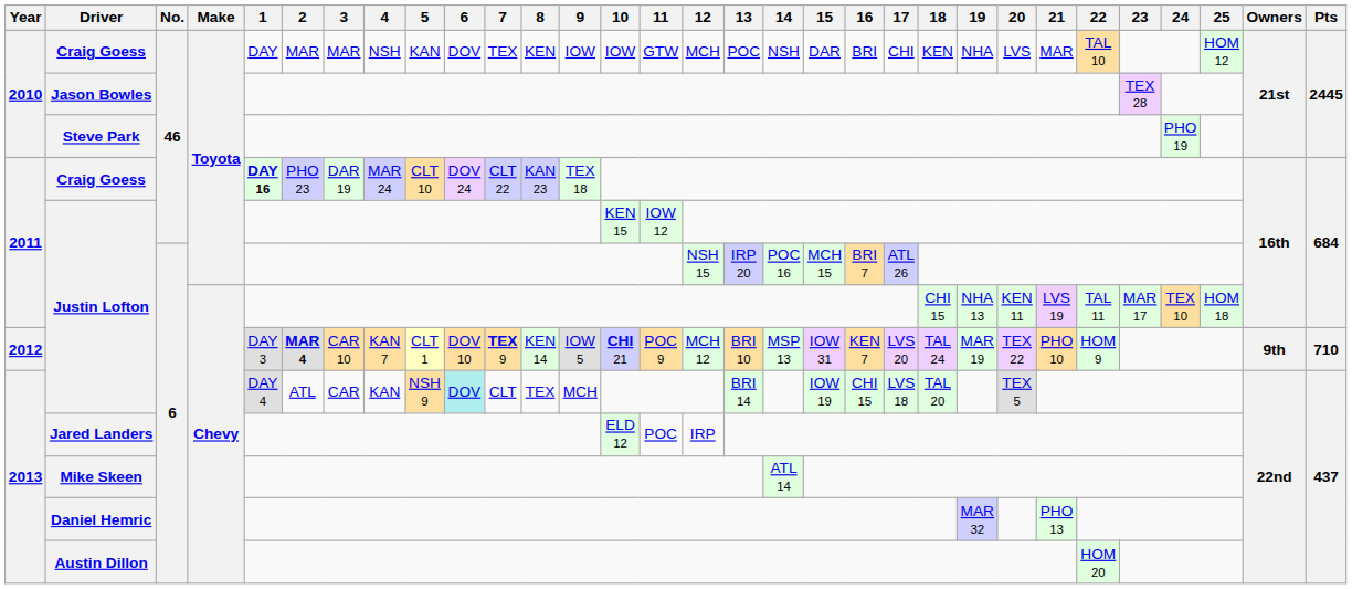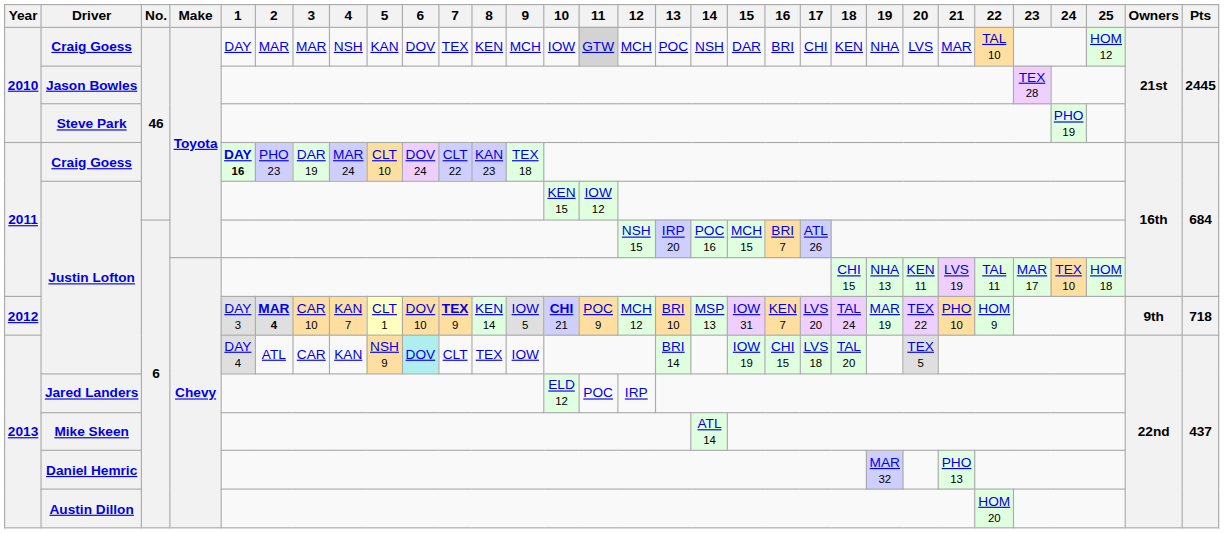 <table class="wikitable" style="text-align:center; font-size:75%">
 <tr>
 <th>Year</th>
 <th>Driver</th>
 <th>No.</th>
 <th>Make</th>
 <th>1</th>
 <th>2</th>
 <th>3</th>
 <th>4</th>
 <th>5</th>
 <th>6</th>
 <th>7</th>
 <th>8</th>
 <th>9</th>
 <th>10</th>
 <th>11</th>
 <th>12</th>
 <th>13</th>
 <th>14</th>
 <th>15</th>
 <th>16</th>
 <th>17</th>
 <th>18</th>
 <th>19</th>
 <th>20</th>
 <th>21</th>
 <th>22</th>
 <th>23</th>
 <th>24</th>
 <th>25</th>
 <th>Owners</th>
 <th>Pts</th>
 </tr>
 <tr>
 <th rowspan=3><a href='#'>2010</a></th>
 <th><a href='#'>Craig Goess</a></th>
 <th rowspan=5>46</th>
 <th rowspan=6><a href='#'>Toyota</a></th>
 <td><a href='#'>DAY</a></td>
 <td><a href='#'>MAR</a></td>
 <td><a href='#'>MAR</a></td>
 <td><a href='#'>NSH</a></td>
 <td><a href='#'>KAN</a></td>
 <td><a href='#'>DOV</a></td>
 <td><a href='#'>TEX</a></td>
 <td><a href='#'>KEN</a></td>
+<td><a href='#'>MCH</a></td>
 <td><a href='#'>IOW</a></td>
-<td><a href='#'>IOW</a></td>
-<td><a href='#'>GTW</a></td>
+<td style="background: lightgrey;"><a href='#'>GTW</a></td>
 <td><a href='#'>MCH</a></td>
 <td><a href='#'>POC</a></td>
 <td><a href='#'>NSH</a></td>
 <td><a href='#'>DAR</a></td>
 <td><a href='#'>BRI</a></td>
 <td><a href='#'>CHI</a></td>
 <td><a href='#'>KEN</a></td>
 <td><a href='#'>NHA</a></td>
 <td><a href='#'>LVS</a></td>
 <td><a href='#'>MAR</a></td>
 <td style="background:#FFDF9F;"><a href='#'>TAL</a><br><small>10</small></td>
 <td colspan=2></td>
 <td style="background:#DFFFDF;"><a href='#'>HOM</a><br><small>12</small></td>
 <th rowspan=3>21st</th>
 <th rowspan=3>2445</th>
 </tr>
 <tr>
 <th><a href='#'>Jason Bowles</a></th>
 <td colspan=22></td>
 <td style="background:#EFCFFF;"><a href='#'>TEX</a><br><small>28</small></td>
 <td colspan=2></td>
 </tr>
 <tr>
 <th><a href='#'>Steve Park</a></th>
 <td colspan=23></td>
 <td style="background:#DFFFDF;"><a href='#'>PHO</a><br><small>19</small></td>
 <td></td>
 </tr>
 <tr>
 <th rowspan=4><a href='#'>2011</a></th>
 <th><a href='#'>Craig Goess</a></th>
 <td style="background:#DFFFDF;"><strong><a href='#'>DAY</a><br><small>16</small></strong></td>
 <td style="background:#CFCFFF;"><a href='#'>PHO</a><br><small>23</small></td>
 <td style="background:#DFFFDF;"><a href='#'>DAR</a><br><small>19</small></td>
 <td style="background:#CFCFFF;"><a href='#'>MAR</a><br><small>24</small></td>
 <td style="background:#FFDF9F;"><a href='#'>CLT</a><br><small>10</small></td>
 <td style="background:#EFCFFF;"><a href='#'>DOV</a><br><small>24</small></td>
 <td style="background:#CFCFFF;"><a href='#'>CLT</a><br><small>22</small></td>
 <td style="background:#CFCFFF;"><a href='#'>KAN</a><br><small>23</small></td>
 <td style="background:#DFFFDF;"><a href='#'>TEX</a><br><small>18</small></td>
 <td colspan=16></td>
 <th rowspan=4>16th</th>
 <th rowspan=4>684</th>
 </tr>
 <tr>
 <th rowspan=5><a href='#'>Justin Lofton</a></th>
 <td colspan=9></td>
 <td style="background:#DFFFDF;"><a href='#'>KEN</a><br><small>15</small></td>
 <td style="background:#DFFFDF;"><a href='#'>IOW</a><br><small>12</small></td>
 <td colspan=14></td>
 </tr>
 <tr>
 <th rowspan=8>6</th>
 <td colspan=11></td>
 <td style="background:#DFFFDF;"><a href='#'>NSH</a><br><small>15</small></td>
 <td style="background:#CFCFFF;"><a href='#'>IRP</a><br><small>20</small></td>
 <td style="background:#DFFFDF;"><a href='#'>POC</a><br><small>16</small></td>
 <td style="background:#DFFFDF;"><a href='#'>MCH</a><br><small>15</small></td>
 <td style="background:#FFDF9F;"><a href='#'>BRI</a><br><small>7</small></td>
 <td style="background:#CFCFFF;"><a href='#'>ATL</a><br><small>26</small></td>
 <td colspan=8></td>
 </tr>
 <tr>
 <th rowspan=7><a href='#'>Chevy</a></th>
 <td colspan=17></td>
 <td style="background:#DFFFDF;"><a href='#'>CHI</a><br><small>15</small></td>
 <td style="background:#DFFFDF;"><a href='#'>NHA</a><br><small>13</small></td>
 <td style="background:#DFFFDF;"><a href='#'>KEN</a><br><small>11</small></td>
 <td style="background:#EFCFFF;"><a href='#'>LVS</a><br><small>19</small></td>
 <td style="background:#DFFFDF;"><a href='#'>TAL</a><br><small>11</small></td>
 <td style="background:#DFFFDF;"><a href='#'>MAR</a><br><small>17</small></td>
 <td style="background:#FFDF9F;"><a href='#'>TEX</a><br><small>10</small></td>
 <td style="background:#DFFFDF;"><a href='#'>HOM</a><br><small>18</small></td>
 </tr>
 <tr>
 <th><a href='#'>2012</a></th>
 <td style="background:#DFDFDF;"><a href='#'>DAY</a><br><small>3</small></td>
 <td style="background:#DFDFDF;"><strong><a href='#'>MAR</a><br><small>4</small></strong></td>
 <td style="background:#FFDF9F;"><a href='#'>CAR</a><br><small>10</small></td>
 <td style="background:#FFDF9F;"><a href='#'>KAN</a><br><small>7</small></td>
 <td style="background:#FFFFBF;"><a href='#'>CLT</a><br><small>1</small></td>
 <td style="background:#FFDF9F;"><a href='#'>DOV</a><br><small>10</small></td>
 <td style="background:#FFDF9F;"><strong><a href='#'>TEX</a></strong><br><small>9</small></td>
 <td style="background:#DFFFDF;"><a href='#'>KEN</a><br><small>14</small></td>
 <td style="background:#DFDFDF;"><a href='#'>IOW</a><br><small>5</small></td>
 <td style="background:#CFCFFF;"><strong><a href='#'>CHI</a></strong><br><small>21</small></td>
 <td style="background:#FFDF9F;"><a href='#'>POC</a><br><small>9</small></td>
 <td style="background:#DFFFDF;"><a href='#'>MCH</a><br><small>12</small></td>
 <td style="background:#FFDF9F;"><a href='#'>BRI</a><br><small>10</small></td>
 <td style="background:#DFFFDF;"><a href='#'>MSP</a><br><small>13</small></td>
 <td style="background:#EFCFFF;"><a href='#'>IOW</a><br><small>31</small></td>
 <td style="background:#FFDF9F;"><a href='#'>KEN</a><br><small>7</small></td>
 <td style="background:#EFCFFF;"><a href='#'>LVS</a><br><small>20</small></td>
 <td style="background:#EFCFFF;"><a href='#'>TAL</a><br><small>24</small></td>
 <td style="background:#DFFFDF;"><a href='#'>MAR</a><br><small>19</small></td>
 <td style="background:#EFCFFF;"><a href='#'>TEX</a><br><small>22</small></td>
 <td style="background:#FFDF9F;"><a href='#'>PHO</a><br><small>10</small></td>
 <td style="background:#DFFFDF;"><a href='#'>HOM</a><br><small>9</small></td>
 <td colspan=3></td>
 <th>9th</th>
-<th>710</th>
+<th>718</th>
 </tr>
 <tr>
 <th rowspan=5><a href='#'>2013</a></th>
 <td style="background:#DFDFDF;"><a href='#'>DAY</a><br><small>4</small></td>
 <td><a href='#'>ATL</a></td>
 <td><a href='#'>CAR</a></td>
 <td><a href='#'>KAN</a></td>
 <td style="background:#FFDF9F;"><a href='#'>NSH</a><br><small>9</small></td>
 <td style="background: paleturquoise;"><a href='#'>DOV</a></td>
 <td><a href='#'>CLT</a></td>
 <td><a href='#'>TEX</a></td>
-<td><a href='#'>MCH</a></td>
+<td><a href='#'>IOW</a></td>
 <td colspan=3></td>
 <td style="background:#DFFFDF;"><a href='#'>BRI</a><br><small>14</small></td>
 <td></td>
 <td style="background:#DFFFDF;"><a href='#'>IOW</a><br><small>19</small></td>
 <td style="background:#DFFFDF;"><a href='#'>CHI</a><br><small>15</small></td>
 <td style="background:#DFFFDF;"><a href='#'>LVS</a><br><small>18</small></td>
 <td style="background:#DFFFDF;"><a href='#'>TAL</a><br><small>20</small></td>
 <td></td>
 <td style="background:#DFDFDF;"><a href='#'>TEX</a><br><small>5</small></td>
 <td colspan=5></td>
 <th rowspan=5>22nd</th>
 <th rowspan=5>437</th>
 </tr>
 <tr>
 <th><a href='#'>Jared Landers</a></th>
 <td colspan=9></td>
 <td style="background:#DFFFDF;"><a href='#'>ELD</a><br><small>12</small></td>
 <td><a href='#'>POC</a></td>
 <td><a href='#'>IRP</a></td>
 <td colspan=13></td>
 </tr>
 <tr>
 <th><a href='#'>Mike Skeen</a></th>
 <td colspan=13></td>
 <td style="background:#DFFFDF;"><a href='#'>ATL</a><br><small>14</small></td>
 <td colspan=11></td>
 </tr>
 <tr>
 <th><a href='#'>Daniel Hemric</a></th>
 <td colspan=18></td>
 <td style="background:#CFCFFF;"><a href='#'>MAR</a><br><small>32</small></td>
 <td></td>
 <td style="background:#DFFFDF;"><a href='#'>PHO</a><br><small>13</small></td>
 <td colspan=4></td>
 </tr>
 <tr>
 <th><a href='#'>Austin Dillon</a></th>
 <td colspan=21></td>
 <td style="background:#DFFFDF;"><a href='#'>HOM</a><br><small>20</small></td>
 <td colspan=3></td>
 </tr>
 </table>
